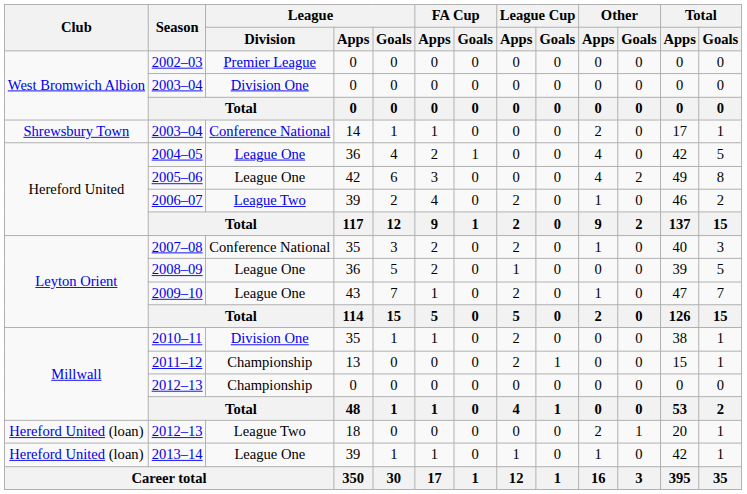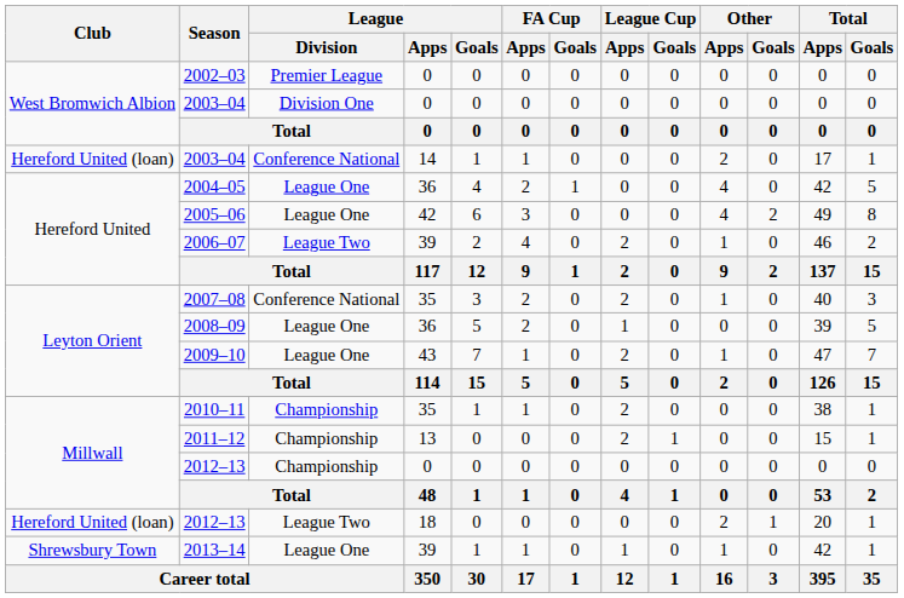 <table class="wikitable" style="text-align:center">
 <tr>
 <th rowspan="2">Club</th>
 <th rowspan="2">Season</th>
 <th colspan="3">League</th>
 <th colspan="2">FA Cup</th>
 <th colspan="2">League Cup</th>
 <th colspan="2">Other </th>
 <th colspan="2">Total</th>
 </tr>
 <tr>
 <th>Division</th>
 <th>Apps</th>
 <th>Goals</th>
 <th>Apps</th>
 <th>Goals</th>
 <th>Apps</th>
 <th>Goals</th>
 <th>Apps</th>
 <th>Goals</th>
 <th>Apps</th>
 <th>Goals</th>
 </tr>
 <tr>
 <td rowspan="3"><a href='#'>West Bromwich Albion</a></td>
 <td><a href='#'>2002–03</a></td>
 <td><a href='#'>Premier League</a></td>
 <td>0</td>
 <td>0</td>
 <td>0</td>
 <td>0</td>
 <td>0</td>
 <td>0</td>
 <td>0</td>
 <td>0</td>
 <td>0</td>
 <td>0</td>
 </tr>
 <tr>
 <td><a href='#'>2003–04</a></td>
 <td><a href='#'>Division One</a></td>
 <td>0</td>
 <td>0</td>
 <td>0</td>
 <td>0</td>
 <td>0</td>
 <td>0</td>
 <td>0</td>
 <td>0</td>
 <td>0</td>
 <td>0</td>
 </tr>
 <tr>
 <th colspan="2">Total</th>
 <th>0</th>
 <th>0</th>
 <th>0</th>
 <th>0</th>
 <th>0</th>
 <th>0</th>
 <th>0</th>
 <th>0</th>
 <th>0</th>
 <th>0</th>
 </tr>
 <tr>
-<td><a href='#'>Shrewsbury Town</a></td>
+<td><a href='#'>Hereford United</a> (loan)</td>
 <td><a href='#'>2003–04</a></td>
 <td><a href='#'>Conference National</a></td>
 <td>14</td>
 <td>1</td>
 <td>1</td>
 <td>0</td>
 <td>0</td>
 <td>0</td>
 <td>2</td>
 <td>0</td>
 <td>17</td>
 <td>1</td>
 </tr>
 <tr>
 <td rowspan="4">Hereford United</td>
 <td><a href='#'>2004–05</a></td>
 <td><a href='#'>League One</a></td>
 <td>36</td>
 <td>4</td>
 <td>2</td>
 <td>1</td>
 <td>0</td>
 <td>0</td>
 <td>4</td>
 <td>0</td>
 <td>42</td>
 <td>5</td>
 </tr>
 <tr>
 <td><a href='#'>2005–06</a></td>
 <td>League One</td>
 <td>42</td>
 <td>6</td>
 <td>3</td>
 <td>0</td>
 <td>0</td>
 <td>0</td>
 <td>4</td>
 <td>2</td>
 <td>49</td>
 <td>8</td>
 </tr>
 <tr>
 <td><a href='#'>2006–07</a></td>
 <td><a href='#'>League Two</a></td>
 <td>39</td>
 <td>2</td>
 <td>4</td>
 <td>0</td>
 <td>2</td>
 <td>0</td>
 <td>1</td>
 <td>0</td>
 <td>46</td>
 <td>2</td>
 </tr>
 <tr>
 <th colspan="2">Total</th>
 <th>117</th>
 <th>12</th>
 <th>9</th>
 <th>1</th>
 <th>2</th>
 <th>0</th>
 <th>9</th>
 <th>2</th>
 <th>137</th>
 <th>15</th>
 </tr>
 <tr>
 <td rowspan="4"><a href='#'>Leyton Orient</a></td>
 <td><a href='#'>2007–08</a></td>
 <td>Conference National</td>
 <td>35</td>
 <td>3</td>
 <td>2</td>
 <td>0</td>
 <td>2</td>
 <td>0</td>
 <td>1</td>
 <td>0</td>
 <td>40</td>
 <td>3</td>
 </tr>
 <tr>
 <td><a href='#'>2008–09</a></td>
 <td>League One</td>
 <td>36</td>
 <td>5</td>
 <td>2</td>
 <td>0</td>
 <td>1</td>
 <td>0</td>
 <td>0</td>
 <td>0</td>
 <td>39</td>
 <td>5</td>
 </tr>
 <tr>
 <td><a href='#'>2009–10</a></td>
 <td>League One</td>
 <td>43</td>
 <td>7</td>
 <td>1</td>
 <td>0</td>
 <td>2</td>
 <td>0</td>
 <td>1</td>
 <td>0</td>
 <td>47</td>
 <td>7</td>
 </tr>
 <tr>
 <th colspan="2">Total</th>
 <th>114</th>
 <th>15</th>
 <th>5</th>
 <th>0</th>
 <th>5</th>
 <th>0</th>
 <th>2</th>
 <th>0</th>
 <th>126</th>
 <th>15</th>
 </tr>
 <tr>
 <td rowspan="4"><a href='#'>Millwall</a></td>
 <td><a href='#'>2010–11</a></td>
-<td><a href='#'>Division One</a></td>
+<td><a href='#'>Championship</a></td>
 <td>35</td>
 <td>1</td>
 <td>1</td>
 <td>0</td>
 <td>2</td>
 <td>0</td>
 <td>0</td>
 <td>0</td>
 <td>38</td>
 <td>1</td>
 </tr>
 <tr>
 <td><a href='#'>2011–12</a></td>
 <td>Championship</td>
 <td>13</td>
 <td>0</td>
 <td>0</td>
 <td>0</td>
 <td>2</td>
 <td>1</td>
 <td>0</td>
 <td>0</td>
 <td>15</td>
 <td>1</td>
 </tr>
 <tr>
 <td><a href='#'>2012–13</a></td>
 <td>Championship</td>
 <td>0</td>
 <td>0</td>
 <td>0</td>
 <td>0</td>
 <td>0</td>
 <td>0</td>
 <td>0</td>
 <td>0</td>
 <td>0</td>
 <td>0</td>
 </tr>
 <tr>
 <th colspan="2">Total</th>
 <th>48</th>
 <th>1</th>
 <th>1</th>
 <th>0</th>
 <th>4</th>
 <th>1</th>
 <th>0</th>
 <th>0</th>
 <th>53</th>
 <th>2</th>
 </tr>
 <tr>
 <td><a href='#'>Hereford United</a> (loan)</td>
 <td><a href='#'>2012–13</a></td>
 <td>League Two</td>
 <td>18</td>
 <td>0</td>
 <td>0</td>
 <td>0</td>
 <td>0</td>
 <td>0</td>
 <td>2</td>
 <td>1</td>
 <td>20</td>
 <td>1</td>
 </tr>
 <tr>
-<td><a href='#'>Hereford United</a> (loan)</td>
+<td><a href='#'>Shrewsbury Town</a></td>
 <td><a href='#'>2013–14</a></td>
 <td>League One</td>
 <td>39</td>
 <td>1</td>
 <td>1</td>
 <td>0</td>
 <td>1</td>
 <td>0</td>
 <td>1</td>
 <td>0</td>
 <td>42</td>
 <td>1</td>
 </tr>
 <tr>
 <th colspan="3">Career total</th>
 <th>350</th>
 <th>30</th>
 <th>17</th>
 <th>1</th>
 <th>12</th>
 <th>1</th>
 <th>16</th>
 <th>3</th>
 <th>395</th>
 <th>35</th>
 </tr>
 </table>
